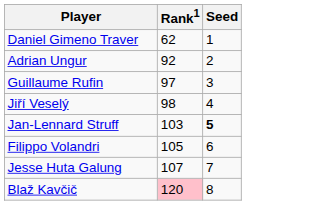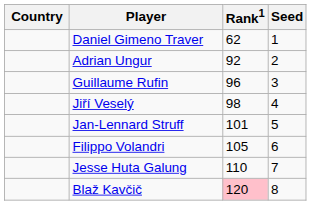 <table class="sortable wikitable">
 <tr>
+<th width="70">Country</th>
 <th width="175">Player</th>
 <th>Rank<sup>1</sup></th>
 <th>Seed</th>
 </tr>
 <tr>
+<td></td>
 <td><a href='#'>Daniel Gimeno Traver</a></td>
 <td>62</td>
 <td>1</td>
 </tr>
 <tr>
+<td></td>
 <td><a href='#'>Adrian Ungur</a></td>
 <td>92</td>
 <td>2</td>
 </tr>
 <tr>
+<td></td>
 <td><a href='#'>Guillaume Rufin</a></td>
-<td>97</td>
+<td>96</td>
 <td>3</td>
 </tr>
 <tr>
+<td></td>
 <td><a href='#'>Jiří Veselý</a></td>
 <td>98</td>
 <td>4</td>
 </tr>
 <tr>
+<td></td>
 <td><a href='#'>Jan-Lennard Struff</a></td>
-<td>103</td>
-<td><strong>5</strong></td>
+<td>101</td>
+<td>5</td>
 </tr>
 <tr>
+<td></td>
 <td><a href='#'>Filippo Volandri</a></td>
 <td>105</td>
 <td>6</td>
 </tr>
 <tr>
+<td></td>
 <td><a href='#'>Jesse Huta Galung</a></td>
-<td>107</td>
+<td>110</td>
 <td>7</td>
 </tr>
 <tr>
+<td></td>
 <td><a href='#'>Blaž Kavčič</a></td>
 <td style="background: pink;">120</td>
 <td>8</td>
 </tr>
 </table>
